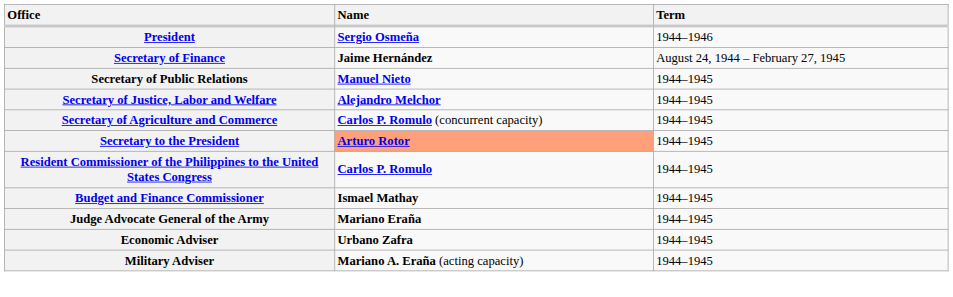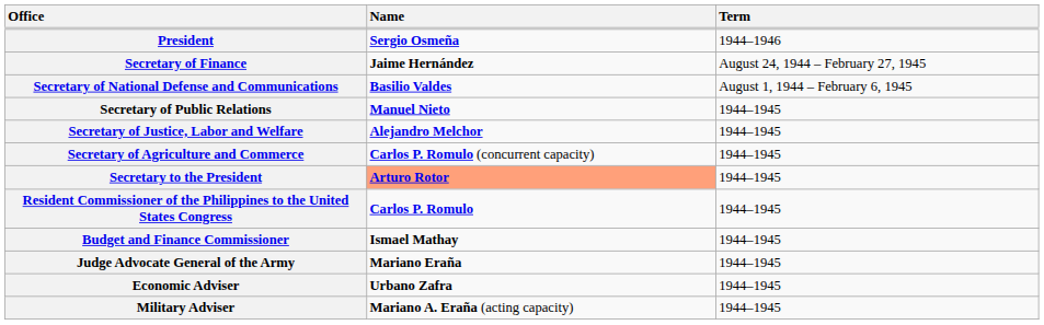 <table class="wikitable collapsible plainrowheaders toptextcells" style="width:90%; font-size:95%;">
 <tr style="border-bottom-style:double;">
 <th scope="col" style="text-align:left; width:35%;">Office</th>
 <th scope="col" style="text-align:left;">Name</th>
 <th scope="col" style="text-align:left;">Term</th>
 </tr>
 <tr>
 <th scope="row"><a href='#'>President</a></th>
 <td><strong><a href='#'>Sergio Osmeña</a></strong></td>
 <td>1944–1946</td>
 </tr>
 <tr>
 <th scope="row"><a href='#'>Secretary of Finance</a></th>
 <td><strong>Jaime Hernández</strong></td>
 <td>August 24, 1944 – February 27, 1945</td>
+</tr>
+<tr>
+<th scope="row"><a href='#'>Secretary of National Defense and Communications</a></th>
+<td><strong><a href='#'>Basilio Valdes</a></strong></td>
+<td>August 1, 1944 – February 6, 1945</td>
 </tr>
 <tr>
 <th scope="row">Secretary of Public Relations</th>
 <td><strong><a href='#'>Manuel Nieto</a></strong></td>
 <td>1944–1945</td>
 </tr>
 <tr>
 <th scope="row"><a href='#'>Secretary of Justice, Labor and Welfare</a></th>
 <td><strong><a href='#'>Alejandro Melchor</a></strong></td>
 <td>1944–1945</td>
 </tr>
 <tr>
 <th scope="row"><a href='#'>Secretary of Agriculture and Commerce</a></th>
 <td><strong><a href='#'>Carlos P. Romulo</a></strong> (concurrent capacity)</td>
 <td>1944–1945</td>
 </tr>
 <tr>
 <th scope="row"><a href='#'>Secretary to the President</a></th>
 <td style="background: lightsalmon;"><strong><a href='#'>Arturo Rotor</a></strong></td>
 <td>1944–1945</td>
 </tr>
 <tr>
 <th scope="row"><a href='#'>Resident Commissioner of the Philippines to the United States Congress</a></th>
 <td><strong><a href='#'>Carlos P. Romulo</a></strong></td>
 <td>1944–1945</td>
 </tr>
 <tr>
 <th scope="row"><a href='#'>Budget and Finance Commissioner</a></th>
 <td><strong>Ismael Mathay</strong></td>
 <td>1944–1945</td>
 </tr>
 <tr>
 <th scope="row">Judge Advocate General of the Army</th>
 <td><strong>Mariano Eraña</strong></td>
 <td>1944–1945</td>
 </tr>
 <tr>
 <th scope="row">Economic Adviser</th>
 <td><strong>Urbano Zafra</strong></td>
 <td>1944–1945</td>
 </tr>
 <tr>
 <th scope="row">Military Adviser</th>
 <td><strong>Mariano A. Eraña</strong> (acting capacity)</td>
 <td>1944–1945</td>
 </tr>
 </table>
